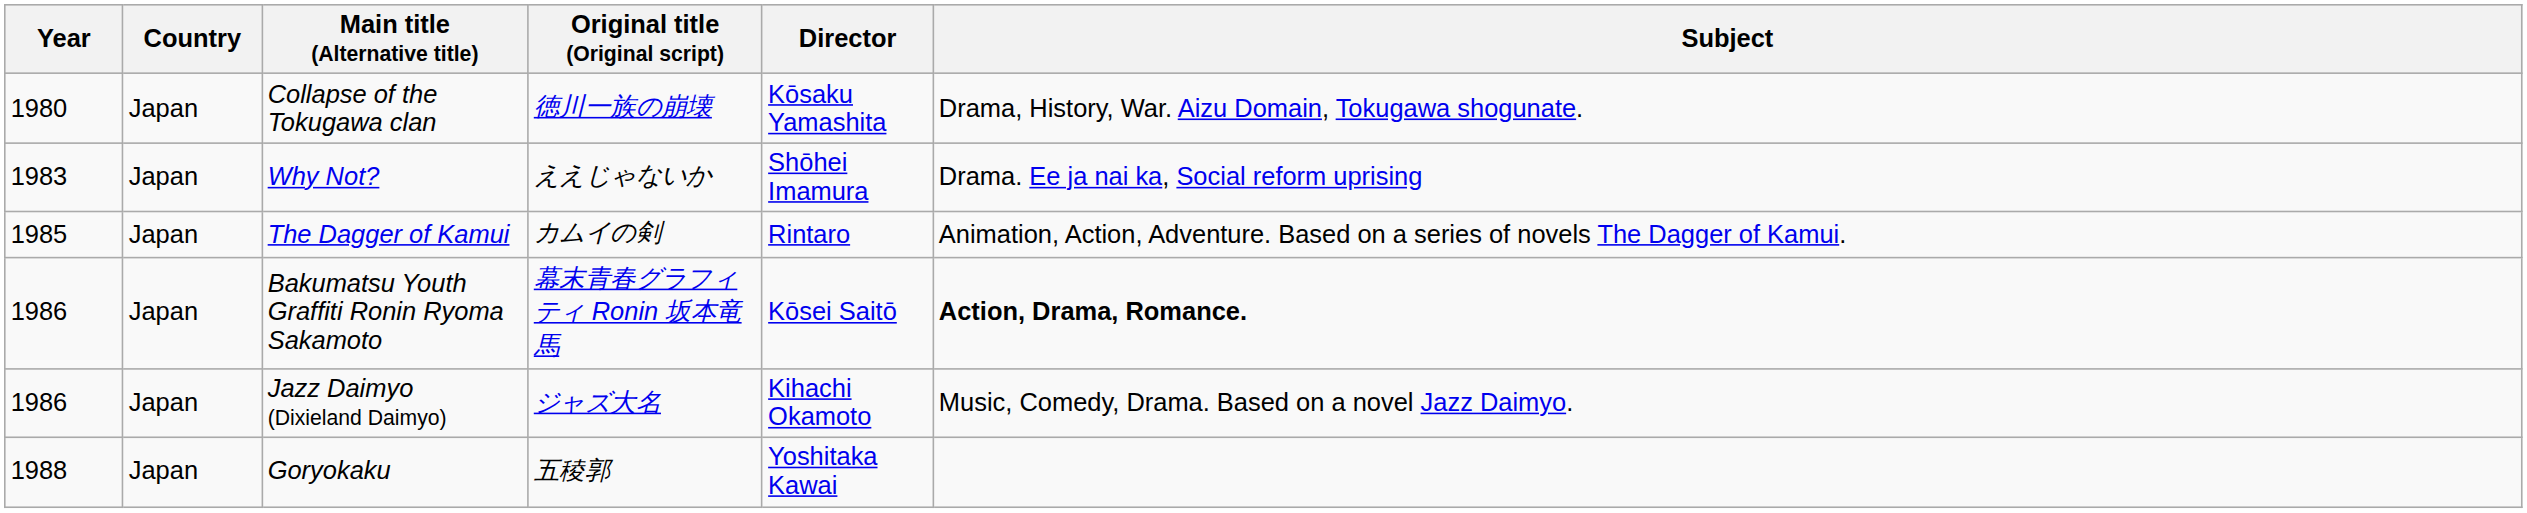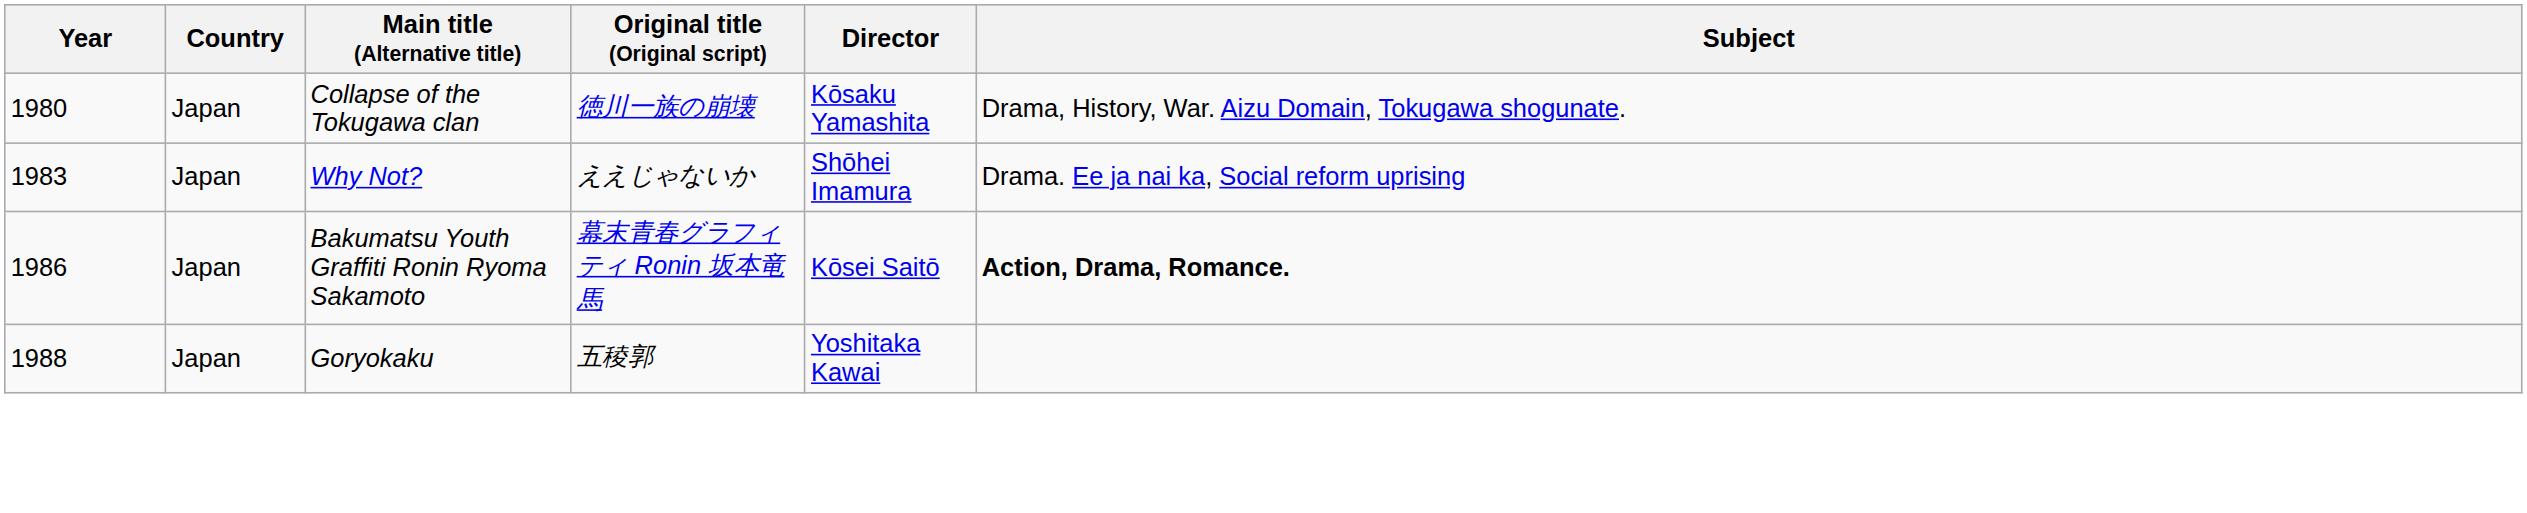 <table class="wikitable sortable" style="width:100%;">
 <tr>
 <th>Year</th>
 <th width= 80>Country</th>
 <th class="unsortable" style="width:160px;">Main title<br><small>(Alternative title)</small></th>
 <th class="unsortable" style="width:140px;">Original title<br><small>(Original script)</small></th>
 <th width=100>Director</th>
 <th class="unsortable">Subject</th>
 </tr>
 <tr>
 <td>1980</td>
 <td>Japan</td>
 <td><em>Collapse of the Tokugawa clan</em></td>
 <td><em><a href='#'>徳川一族の崩壊</a></em></td>
 <td><a href='#'>Kōsaku Yamashita</a></td>
 <td>Drama, History, War. <a href='#'>Aizu Domain</a>, <a href='#'>Tokugawa shogunate</a>.</td>
 </tr>
 <tr>
 <td>1983</td>
 <td>Japan</td>
 <td><em><a href='#'>Why Not?</a></em></td>
 <td><em>ええじゃないか</em></td>
 <td><a href='#'>Shōhei Imamura</a></td>
 <td>Drama. <a href='#'>Ee ja nai ka</a>, <a href='#'>Social reform uprising</a></td>
 </tr>
 <tr>
-<td>1985</td>
-<td>Japan</td>
-<td><em><a href='#'>The Dagger of Kamui</a></em></td>
-<td><em>カムイの剣</em></td>
-<td><a href='#'>Rintaro</a></td>
-<td>Animation, Action, Adventure. Based on a series of novels <a href='#'>The Dagger of Kamui</a>.</td>
-</tr>
-<tr>
 <td>1986</td>
 <td>Japan</td>
 <td><em>Bakumatsu Youth Graffiti Ronin Ryoma Sakamoto</em></td>
 <td><em><a href='#'>幕末青春グラフィティ Ronin 坂本竜馬</a></em></td>
 <td><a href='#'>Kōsei Saitō</a></td>
 <td><strong>Action, Drama, Romance.</strong></td>
-</tr>
-<tr>
-<td>1986</td>
-<td>Japan</td>
-<td><em>Jazz Daimyo</em><br><small>(Dixieland Daimyo)</small></td>
-<td><em><a href='#'>ジャズ大名</a></em></td>
-<td><a href='#'>Kihachi Okamoto</a></td>
-<td>Music, Comedy, Drama. Based on a novel <a href='#'>Jazz Daimyo</a>.</td>
 </tr>
 <tr>
 <td>1988</td>
 <td>Japan</td>
 <td><em>Goryokaku</em></td>
 <td><em>五稜郭</em></td>
 <td><a href='#'>Yoshitaka Kawai</a></td>
 <td></td>
 </tr>
 </table>
